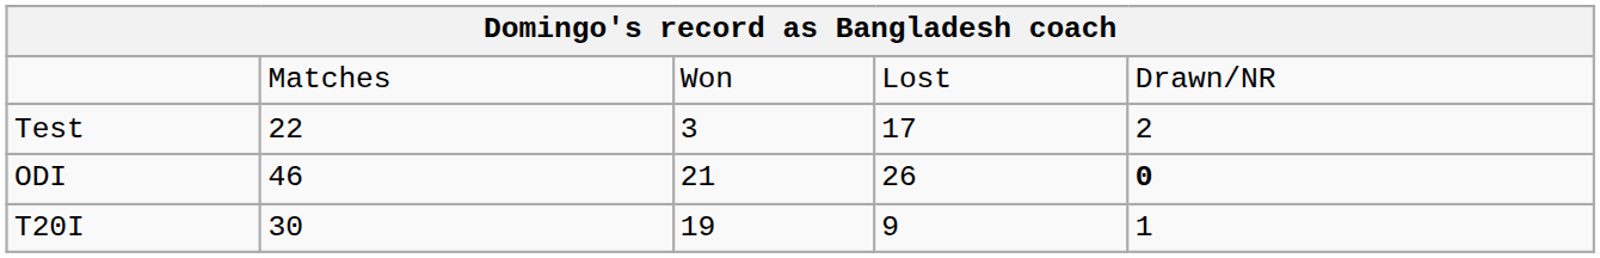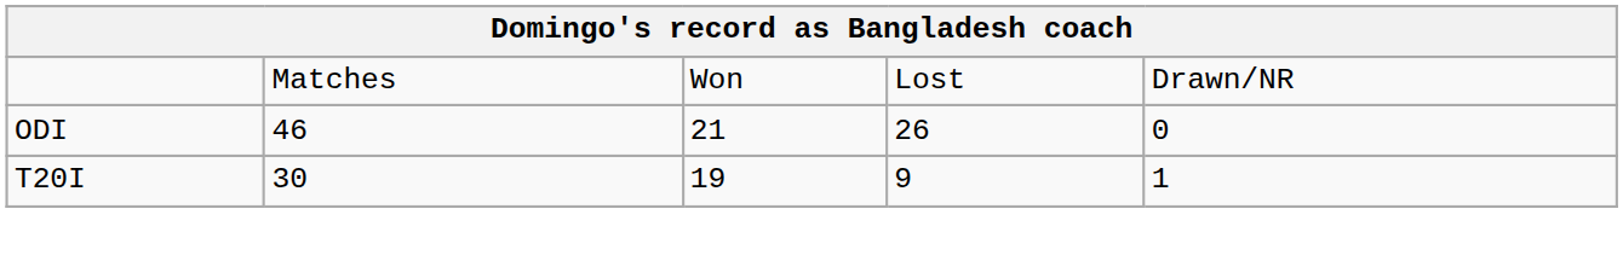 <table class="wikitable" style="margin:1em auto; width: 40%; font-size: 90%;" cellspacing="5">
 <tr>
 <th colspan="5">Domingo's record as Bangladesh coach</th>
 </tr>
 <tr>
 <td> </td>
 <td>Matches</td>
 <td>Won</td>
 <td>Lost</td>
 <td>Drawn/NR</td>
 </tr>
 <tr>
-<td>Test</td>
-<td>22</td>
-<td>3</td>
-<td>17</td>
-<td>2</td>
-</tr>
-<tr>
 <td>ODI</td>
 <td>46</td>
 <td>21</td>
 <td>26</td>
-<td><strong>0</strong></td>
+<td>0</td>
 </tr>
 <tr>
 <td>T20I</td>
 <td>30</td>
 <td>19</td>
 <td>9</td>
 <td>1</td>
 </tr>
 </table>
